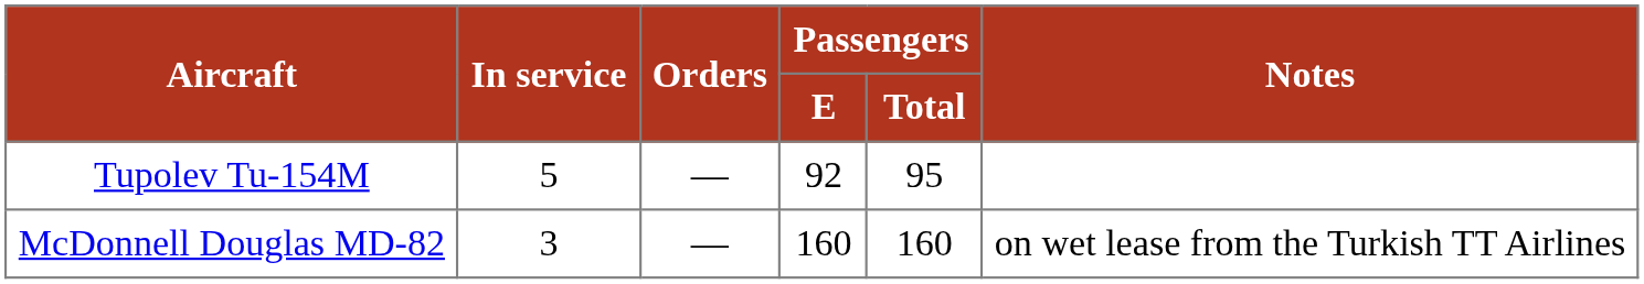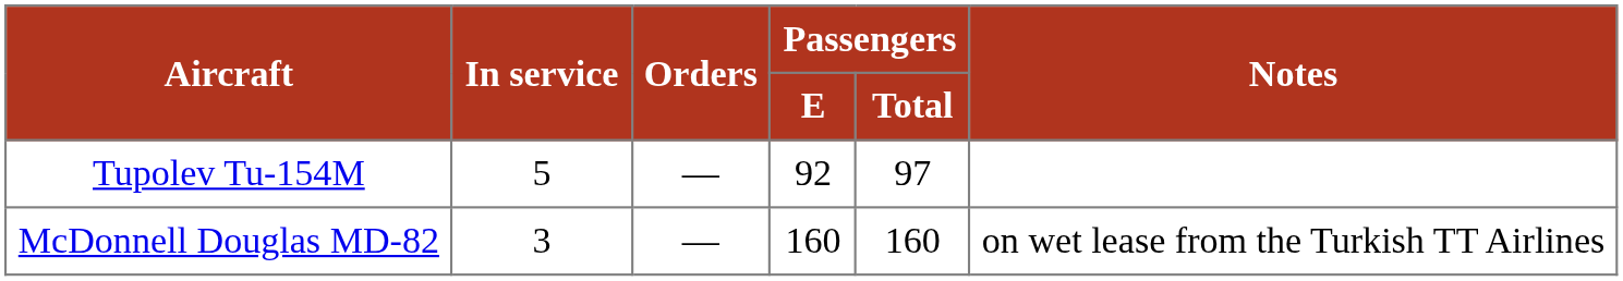 <table class="toccolours" border="1" cellpadding="5" style="border-collapse:collapse;text-align:center">
 <tr style="background:#b0341e; color:white;">
 <th rowspan="2"><span>Aircraft</span></th>
 <th rowspan="2"><span>In service</span></th>
 <th rowspan="2"><span>Orders</span></th>
 <th colspan="2"><span>Passengers</span></th>
 <th rowspan="2"><span>Notes</span></th>
 </tr>
 <tr style="background:#b0341e; color:white;">
 <th style="width:20px;"><span><abbr>E</abbr></span></th>
 <th style="width:20px;"><span>Total</span></th>
 </tr>
 <tr>
 <td><a href='#'>Tupolev Tu-154M</a></td>
 <td>5</td>
 <td>—</td>
 <td>92</td>
-<td>95</td>
+<td>97</td>
 <td></td>
 </tr>
 <tr>
 <td><a href='#'>McDonnell Douglas MD-82</a></td>
 <td>3</td>
 <td>—</td>
 <td>160</td>
 <td>160</td>
 <td>on wet lease from the Turkish TT Airlines</td>
 </tr>
 </table>
